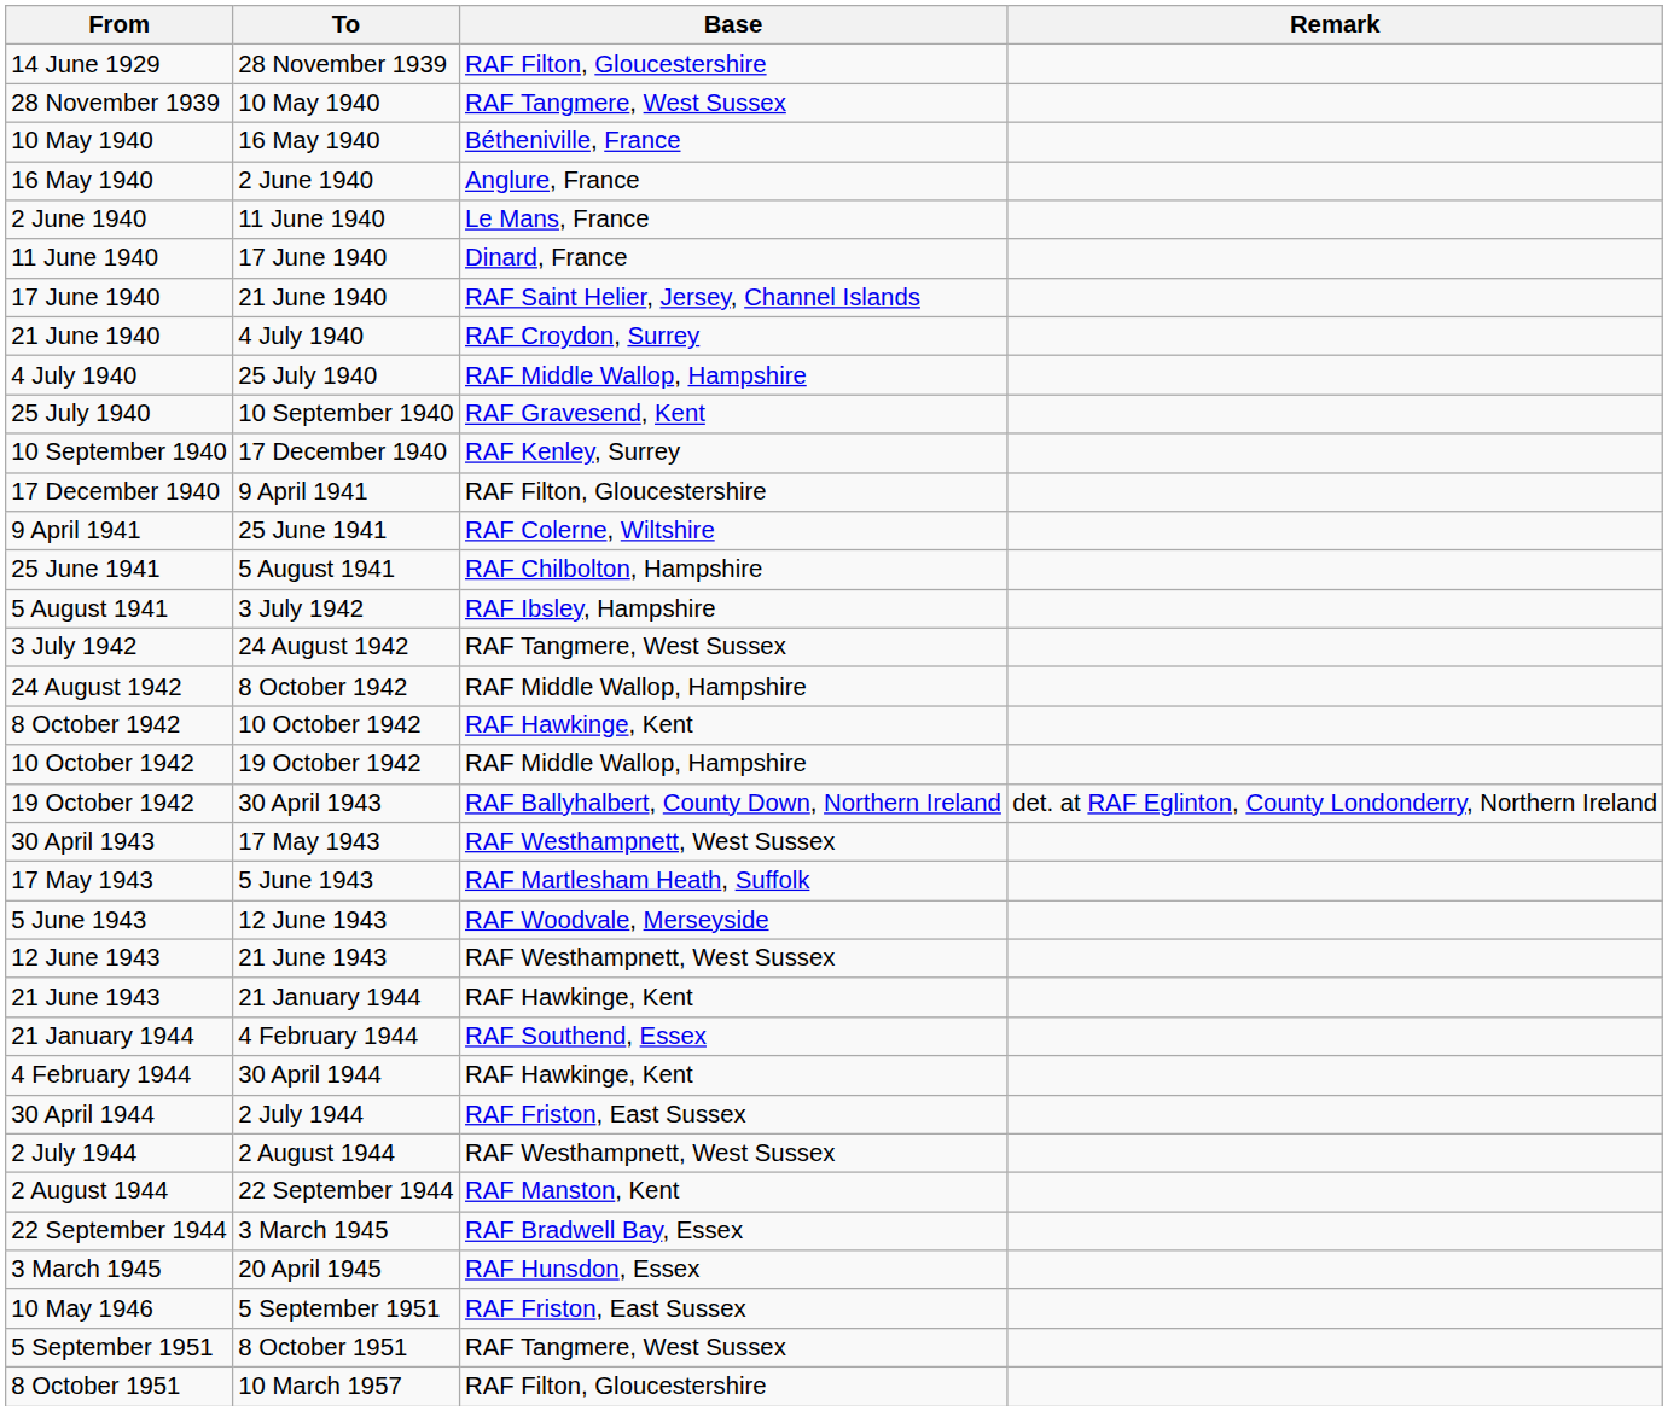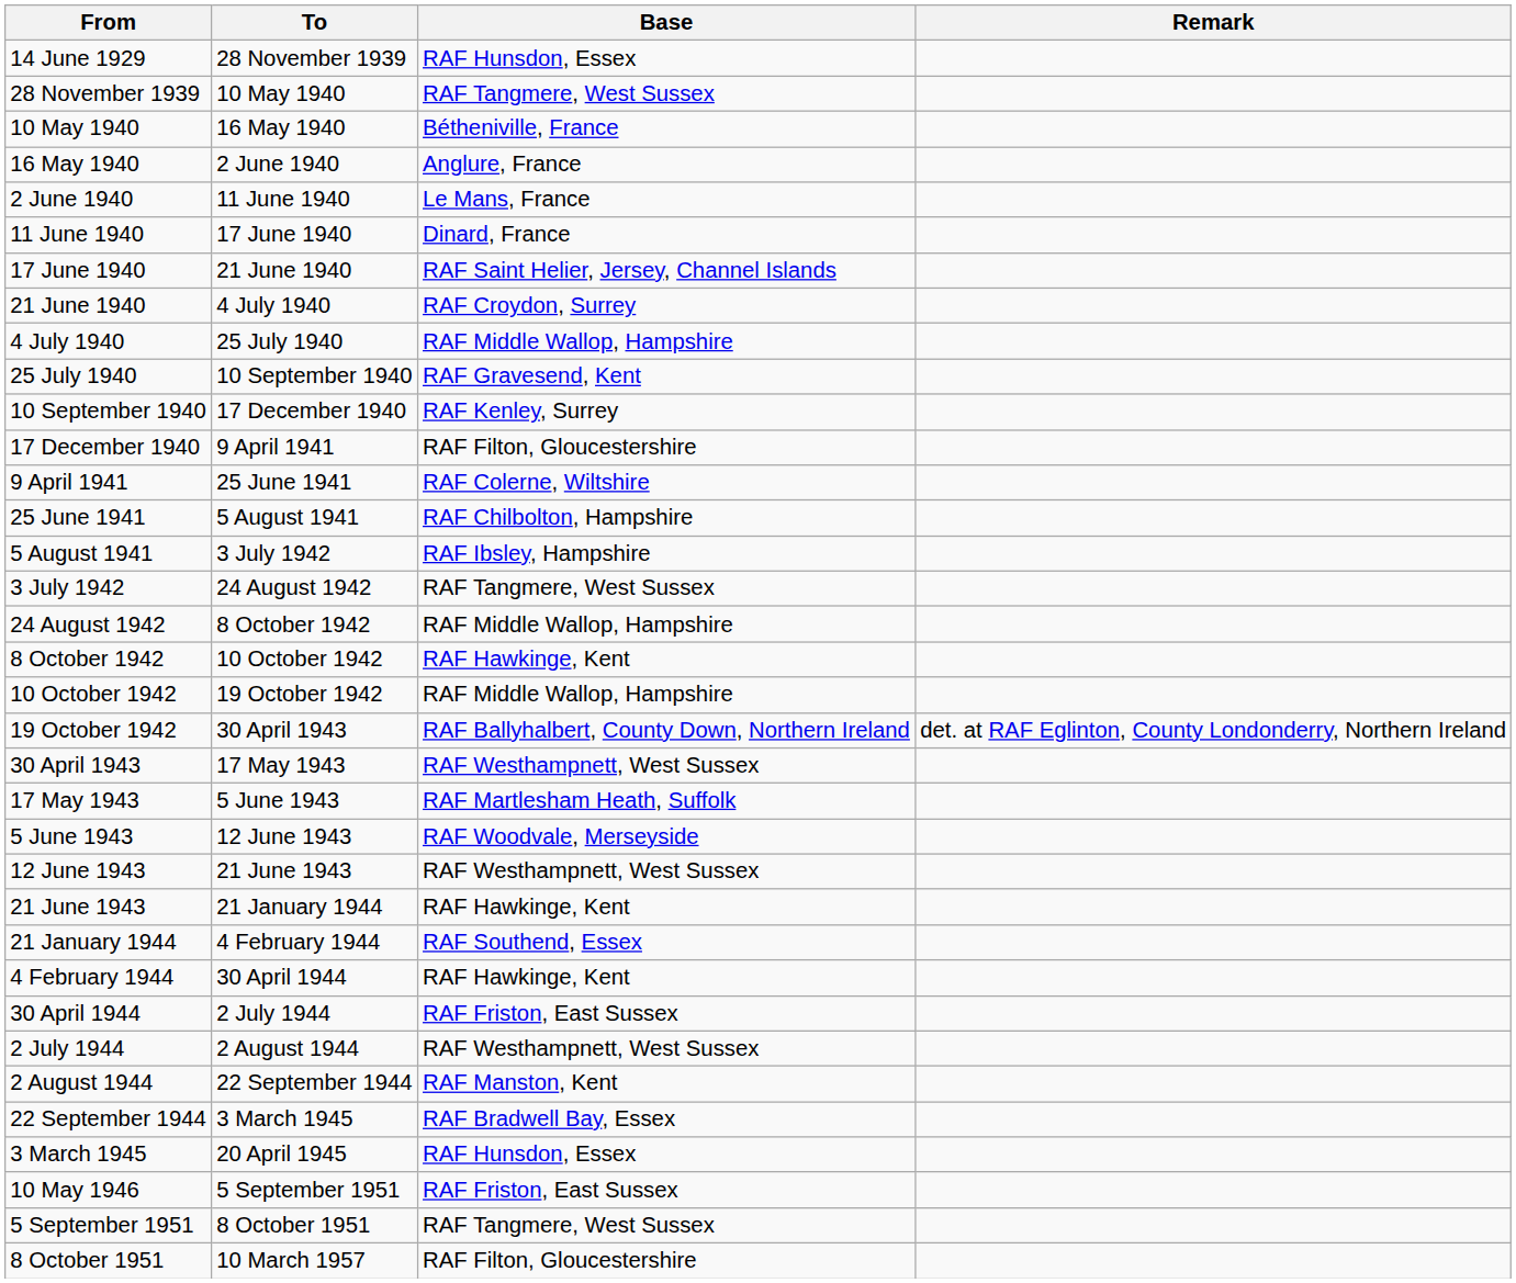 <table class="wikitable">
 <tr>
 <th>From</th>
 <th>To</th>
 <th>Base</th>
 <th>Remark</th>
 </tr>
 <tr>
 <td>14 June 1929</td>
 <td>28 November 1939</td>
-<td><a href='#'>RAF Filton</a>, <a href='#'>Gloucestershire</a></td>
+<td><a href='#'>RAF Hunsdon</a>, Essex</td>
 <td></td>
 </tr>
 <tr>
 <td>28 November 1939</td>
 <td>10 May 1940</td>
 <td><a href='#'>RAF Tangmere</a>, <a href='#'>West Sussex</a></td>
 <td></td>
 </tr>
 <tr>
 <td>10 May 1940</td>
 <td>16 May 1940</td>
 <td><a href='#'>Bétheniville</a>, <a href='#'>France</a></td>
 <td></td>
 </tr>
 <tr>
 <td>16 May 1940</td>
 <td>2 June 1940</td>
 <td><a href='#'>Anglure</a>, France</td>
 <td></td>
 </tr>
 <tr>
 <td>2 June 1940</td>
 <td>11 June 1940</td>
 <td><a href='#'>Le Mans</a>, France</td>
 <td></td>
 </tr>
 <tr>
 <td>11 June 1940</td>
 <td>17 June 1940</td>
 <td><a href='#'>Dinard</a>, France</td>
 <td></td>
 </tr>
 <tr>
 <td>17 June 1940</td>
 <td>21 June 1940</td>
 <td><a href='#'>RAF Saint Helier</a>, <a href='#'>Jersey</a>, <a href='#'>Channel Islands</a></td>
 <td></td>
 </tr>
 <tr>
 <td>21 June 1940</td>
 <td>4 July 1940</td>
 <td><a href='#'>RAF Croydon</a>, <a href='#'>Surrey</a></td>
 <td></td>
 </tr>
 <tr>
 <td>4 July 1940</td>
 <td>25 July 1940</td>
 <td><a href='#'>RAF Middle Wallop</a>, <a href='#'>Hampshire</a></td>
 <td></td>
 </tr>
 <tr>
 <td>25 July 1940</td>
 <td>10 September 1940</td>
 <td><a href='#'>RAF Gravesend</a>, <a href='#'>Kent</a></td>
 <td></td>
 </tr>
 <tr>
 <td>10 September 1940</td>
 <td>17 December 1940</td>
 <td><a href='#'>RAF Kenley</a>, Surrey</td>
 <td></td>
 </tr>
 <tr>
 <td>17 December 1940</td>
 <td>9 April 1941</td>
 <td>RAF Filton, Gloucestershire</td>
 <td></td>
 </tr>
 <tr>
 <td>9 April 1941</td>
 <td>25 June 1941</td>
 <td><a href='#'>RAF Colerne</a>, <a href='#'>Wiltshire</a></td>
 <td></td>
 </tr>
 <tr>
 <td>25 June 1941</td>
 <td>5 August 1941</td>
 <td><a href='#'>RAF Chilbolton</a>, Hampshire</td>
 <td></td>
 </tr>
 <tr>
 <td>5 August 1941</td>
 <td>3 July 1942</td>
 <td><a href='#'>RAF Ibsley</a>, Hampshire</td>
 <td></td>
 </tr>
 <tr>
 <td>3 July 1942</td>
 <td>24 August 1942</td>
 <td>RAF Tangmere, West Sussex</td>
 <td></td>
 </tr>
 <tr>
 <td>24 August 1942</td>
 <td>8 October 1942</td>
 <td>RAF Middle Wallop, Hampshire</td>
 <td></td>
 </tr>
 <tr>
 <td>8 October 1942</td>
 <td>10 October 1942</td>
 <td><a href='#'>RAF Hawkinge</a>, Kent</td>
 <td></td>
 </tr>
 <tr>
 <td>10 October 1942</td>
 <td>19 October 1942</td>
 <td>RAF Middle Wallop, Hampshire</td>
 <td></td>
 </tr>
 <tr>
 <td>19 October 1942</td>
 <td>30 April 1943</td>
 <td><a href='#'>RAF Ballyhalbert</a>, <a href='#'>County Down</a>, <a href='#'>Northern Ireland</a></td>
 <td>det. at <a href='#'>RAF Eglinton</a>, <a href='#'>County Londonderry</a>, Northern Ireland</td>
 </tr>
 <tr>
 <td>30 April 1943</td>
 <td>17 May 1943</td>
 <td><a href='#'>RAF Westhampnett</a>, West Sussex</td>
 <td></td>
 </tr>
 <tr>
 <td>17 May 1943</td>
 <td>5 June 1943</td>
 <td><a href='#'>RAF Martlesham Heath</a>, <a href='#'>Suffolk</a></td>
 <td></td>
 </tr>
 <tr>
 <td>5 June 1943</td>
 <td>12 June 1943</td>
 <td><a href='#'>RAF Woodvale</a>, <a href='#'>Merseyside</a></td>
 <td></td>
 </tr>
 <tr>
 <td>12 June 1943</td>
 <td>21 June 1943</td>
 <td>RAF Westhampnett, West Sussex</td>
 <td></td>
 </tr>
 <tr>
 <td>21 June 1943</td>
 <td>21 January 1944</td>
 <td>RAF Hawkinge, Kent</td>
 <td></td>
 </tr>
 <tr>
 <td>21 January 1944</td>
 <td>4 February 1944</td>
 <td><a href='#'>RAF Southend</a>, <a href='#'>Essex</a></td>
 <td></td>
 </tr>
 <tr>
 <td>4 February 1944</td>
 <td>30 April 1944</td>
 <td>RAF Hawkinge, Kent</td>
 <td></td>
 </tr>
 <tr>
 <td>30 April 1944</td>
 <td>2 July 1944</td>
 <td><a href='#'>RAF Friston</a>, East Sussex</td>
 <td></td>
 </tr>
 <tr>
 <td>2 July 1944</td>
 <td>2 August 1944</td>
 <td>RAF Westhampnett, West Sussex</td>
 <td></td>
 </tr>
 <tr>
 <td>2 August 1944</td>
 <td>22 September 1944</td>
 <td><a href='#'>RAF Manston</a>, Kent</td>
 <td></td>
 </tr>
 <tr>
 <td>22 September 1944</td>
 <td>3 March 1945</td>
 <td><a href='#'>RAF Bradwell Bay</a>, Essex</td>
 <td></td>
 </tr>
 <tr>
 <td>3 March 1945</td>
 <td>20 April 1945</td>
 <td><a href='#'>RAF Hunsdon</a>, Essex</td>
 </tr>
 <tr>
 <td>10 May 1946</td>
 <td>5 September 1951</td>
 <td><a href='#'>RAF Friston</a>, East Sussex</td>
 <td></td>
 </tr>
 <tr>
 <td>5 September 1951</td>
 <td>8 October 1951</td>
 <td>RAF Tangmere, West Sussex</td>
 <td></td>
 </tr>
 <tr>
 <td>8 October 1951</td>
 <td>10 March 1957</td>
 <td>RAF Filton, Gloucestershire</td>
 <td></td>
 </tr>
 </table>
